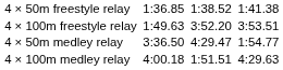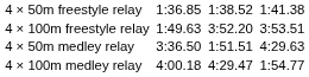 <table>
 <tr>
 <td>4 × 50m freestyle relay</td>
 <td valign=top><br> </td>
 <td>1:36.85</td>
 <td valign=top><br> </td>
 <td>1:38.52</td>
 <td valign=top><br> </td>
 <td>1:41.38</td>
 </tr>
 <tr>
 <td>4 × 100m freestyle relay</td>
 <td valign=top><br> </td>
 <td>1:49.63</td>
 <td valign=top><br> </td>
 <td>3:52.20</td>
 <td valign=top><br> </td>
 <td>3:53.51</td>
 </tr>
 <tr>
 <td>4 × 50m medley relay</td>
 <td valign=top><br> </td>
 <td>3:36.50</td>
 <td valign=top><br> </td>
-<td>4:29.47</td>
+<td>1:51.51</td>
 <td valign=top><br> </td>
-<td>1:54.77</td>
+<td>4:29.63</td>
 </tr>
 <tr>
 <td>4 × 100m medley relay</td>
 <td valign=top><br> </td>
 <td>4:00.18</td>
 <td valign=top><br> </td>
-<td>1:51.51</td>
+<td>4:29.47</td>
 <td valign=top><br> </td>
-<td>4:29.63</td>
+<td>1:54.77</td>
 </tr>
 </table>
